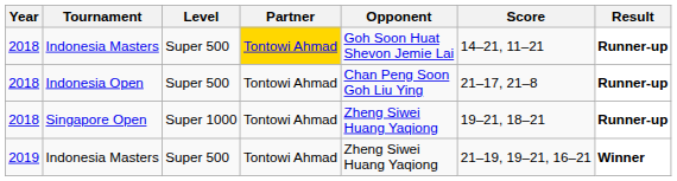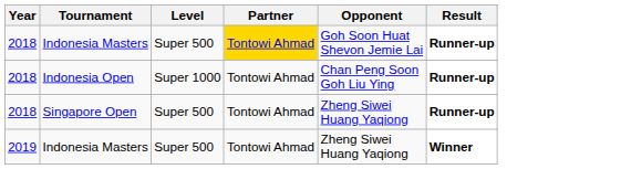 <table class="sortable wikitable" style="font-size: 90%">
 <tr>
 <th>Year</th>
 <th>Tournament</th>
 <th>Level</th>
 <th>Partner</th>
 <th>Opponent</th>
-<th>Score</th>
 <th>Result</th>
 </tr>
 <tr>
 <td align="center"><a href='#'>2018</a></td>
 <td align="left"><a href='#'>Indonesia Masters</a></td>
 <td align="left">Super 500</td>
 <td align="left" style="background: gold;"> <a href='#'>Tontowi Ahmad</a></td>
 <td align="left"> <a href='#'>Goh Soon Huat</a> <br>  <a href='#'>Shevon Jemie Lai</a></td>
-<td align="left">14–21, 11–21</td>
 <td style="text-align:left; background:white"> <strong>Runner-up</strong></td>
 </tr>
 <tr>
 <td align="center"><a href='#'>2018</a></td>
 <td align="left"><a href='#'>Indonesia Open</a></td>
-<td align="left">Super 500</td>
+<td align="left">Super 1000</td>
 <td align="left"> Tontowi Ahmad</td>
 <td align="left"> <a href='#'>Chan Peng Soon</a> <br>  <a href='#'>Goh Liu Ying</a></td>
-<td align="left">21–17, 21–8</td>
 <td style="text-align:left; background:white"> <strong>Runner-up</strong></td>
 </tr>
 <tr>
 <td align="center"><a href='#'>2018</a></td>
 <td align="left"><a href='#'>Singapore Open</a></td>
-<td align="left">Super 1000</td>
+<td align="left">Super 500</td>
 <td align="left"> Tontowi Ahmad</td>
 <td align="left"> <a href='#'>Zheng Siwei</a> <br>  <a href='#'>Huang Yaqiong</a></td>
-<td align="left">19–21, 18–21</td>
 <td style="text-align:left; background:white"> <strong>Runner-up</strong></td>
 </tr>
 <tr>
 <td align="center"><a href='#'>2019</a></td>
 <td align="left">Indonesia Masters</td>
 <td align="left">Super 500</td>
 <td align="left"> Tontowi Ahmad</td>
 <td align="left"> Zheng Siwei <br>  Huang Yaqiong</td>
-<td align="left">21–19, 19–21, 16–21</td>
 <td style="text-align:left; background:white"> <strong>Winner</strong></td>
 </tr>
 </table>
